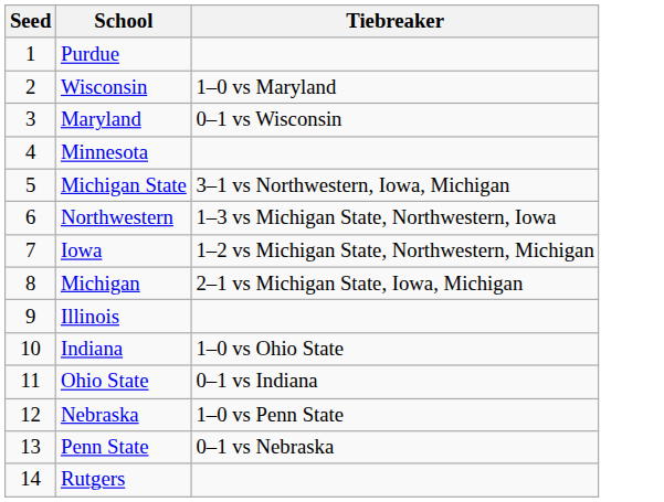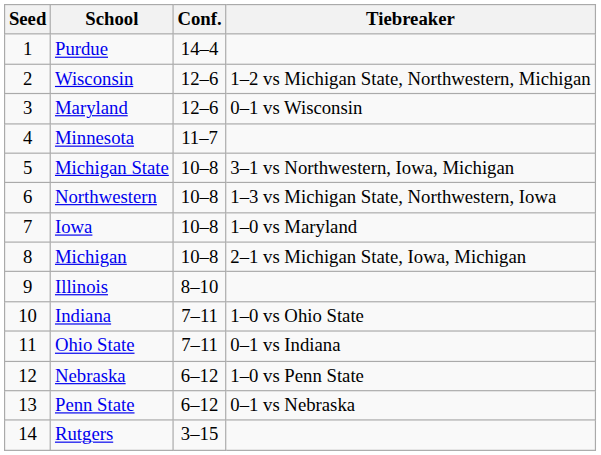 <table class="wikitable">
 <tr>
 <th>Seed</th>
 <th>School</th>
+<th>Conf.</th>
 <th>Tiebreaker</th>
 </tr>
 <tr>
 <td align=center>1</td>
 <td><a href='#'>Purdue</a></td>
+<td align=center>14–4</td>
 <td></td>
 </tr>
 <tr>
 <td align=center>2</td>
 <td><a href='#'>Wisconsin</a></td>
-<td>1–0 vs Maryland</td>
+<td align=center>12–6</td>
+<td>1–2 vs Michigan State, Northwestern, Michigan</td>
 </tr>
 <tr>
 <td align=center>3</td>
 <td><a href='#'>Maryland</a></td>
+<td align=center>12–6</td>
 <td>0–1 vs Wisconsin</td>
 </tr>
 <tr>
 <td align=center>4</td>
 <td><a href='#'>Minnesota</a></td>
+<td align=center>11–7</td>
 <td></td>
 </tr>
 <tr>
 <td align=center>5</td>
 <td><a href='#'>Michigan State</a></td>
+<td align=center>10–8</td>
 <td>3–1 vs Northwestern, Iowa, Michigan</td>
 </tr>
 <tr>
 <td align=center>6</td>
 <td><a href='#'>Northwestern</a></td>
+<td align=center>10–8</td>
 <td>1–3 vs Michigan State, Northwestern, Iowa</td>
 </tr>
 <tr>
 <td align=center>7</td>
 <td><a href='#'>Iowa</a></td>
-<td>1–2 vs Michigan State, Northwestern, Michigan</td>
+<td align=center>10–8</td>
+<td>1–0 vs Maryland</td>
 </tr>
 <tr>
 <td align=center>8</td>
 <td><a href='#'>Michigan</a></td>
+<td align=center>10–8</td>
 <td>2–1 vs Michigan State, Iowa, Michigan</td>
 </tr>
 <tr>
 <td align=center>9</td>
 <td><a href='#'>Illinois</a></td>
+<td align=center>8–10</td>
 <td></td>
 </tr>
 <tr>
 <td align=center>10</td>
 <td><a href='#'>Indiana</a></td>
+<td align=center>7–11</td>
 <td>1–0 vs Ohio State</td>
 </tr>
 <tr>
 <td align=center>11</td>
 <td><a href='#'>Ohio State</a></td>
+<td align=center>7–11</td>
 <td>0–1 vs Indiana</td>
 </tr>
 <tr>
 <td align=center>12</td>
 <td><a href='#'>Nebraska</a></td>
+<td align=center>6–12</td>
 <td>1–0 vs Penn State</td>
 </tr>
 <tr>
 <td align=center>13</td>
 <td><a href='#'>Penn State</a></td>
+<td align=center>6–12</td>
 <td>0–1 vs Nebraska</td>
 </tr>
 <tr>
 <td align=center>14</td>
 <td><a href='#'>Rutgers</a></td>
+<td align=center>3–15</td>
 <td></td>
 </tr>
 </table>
